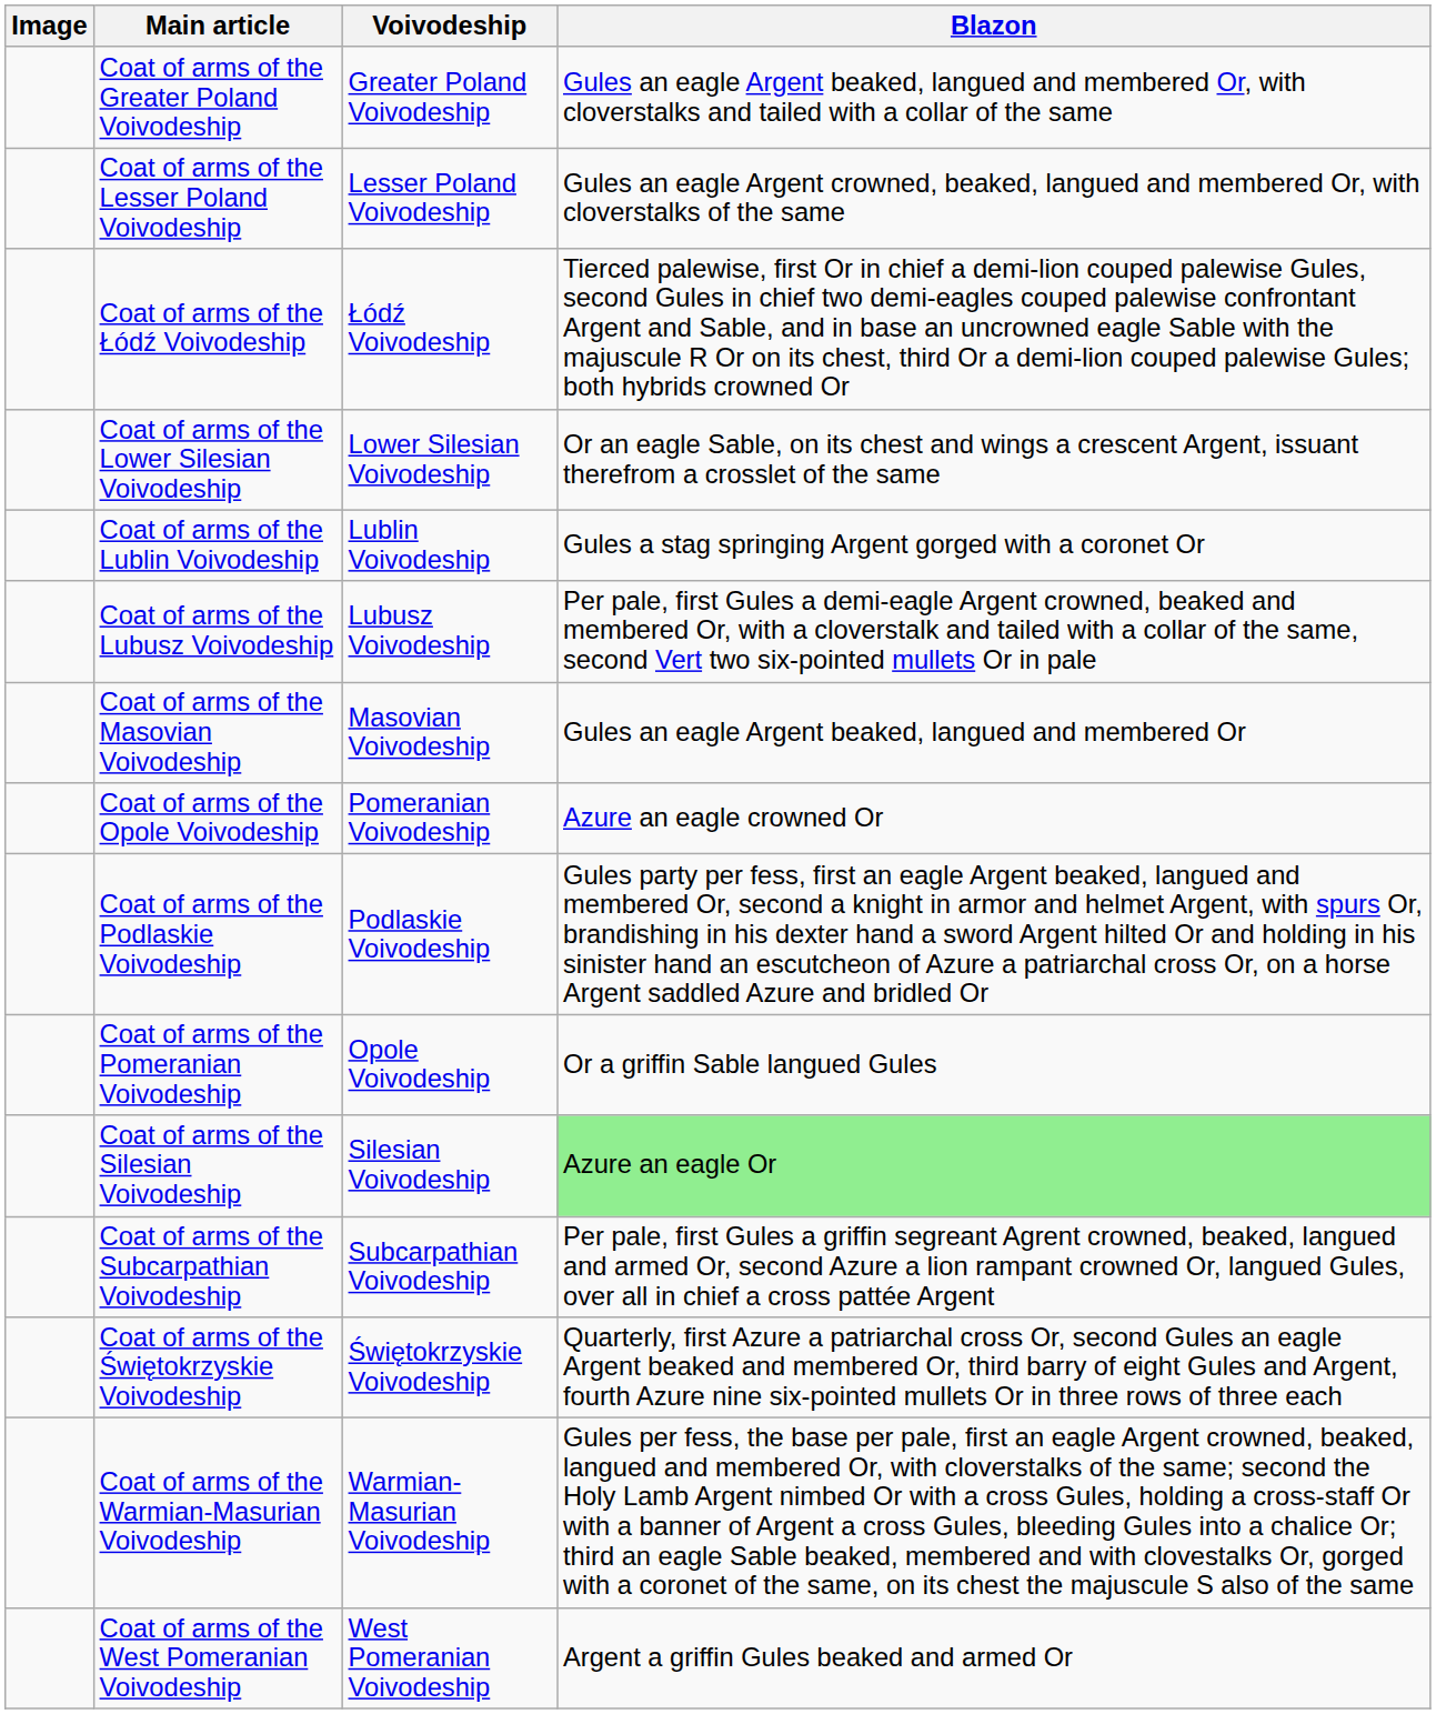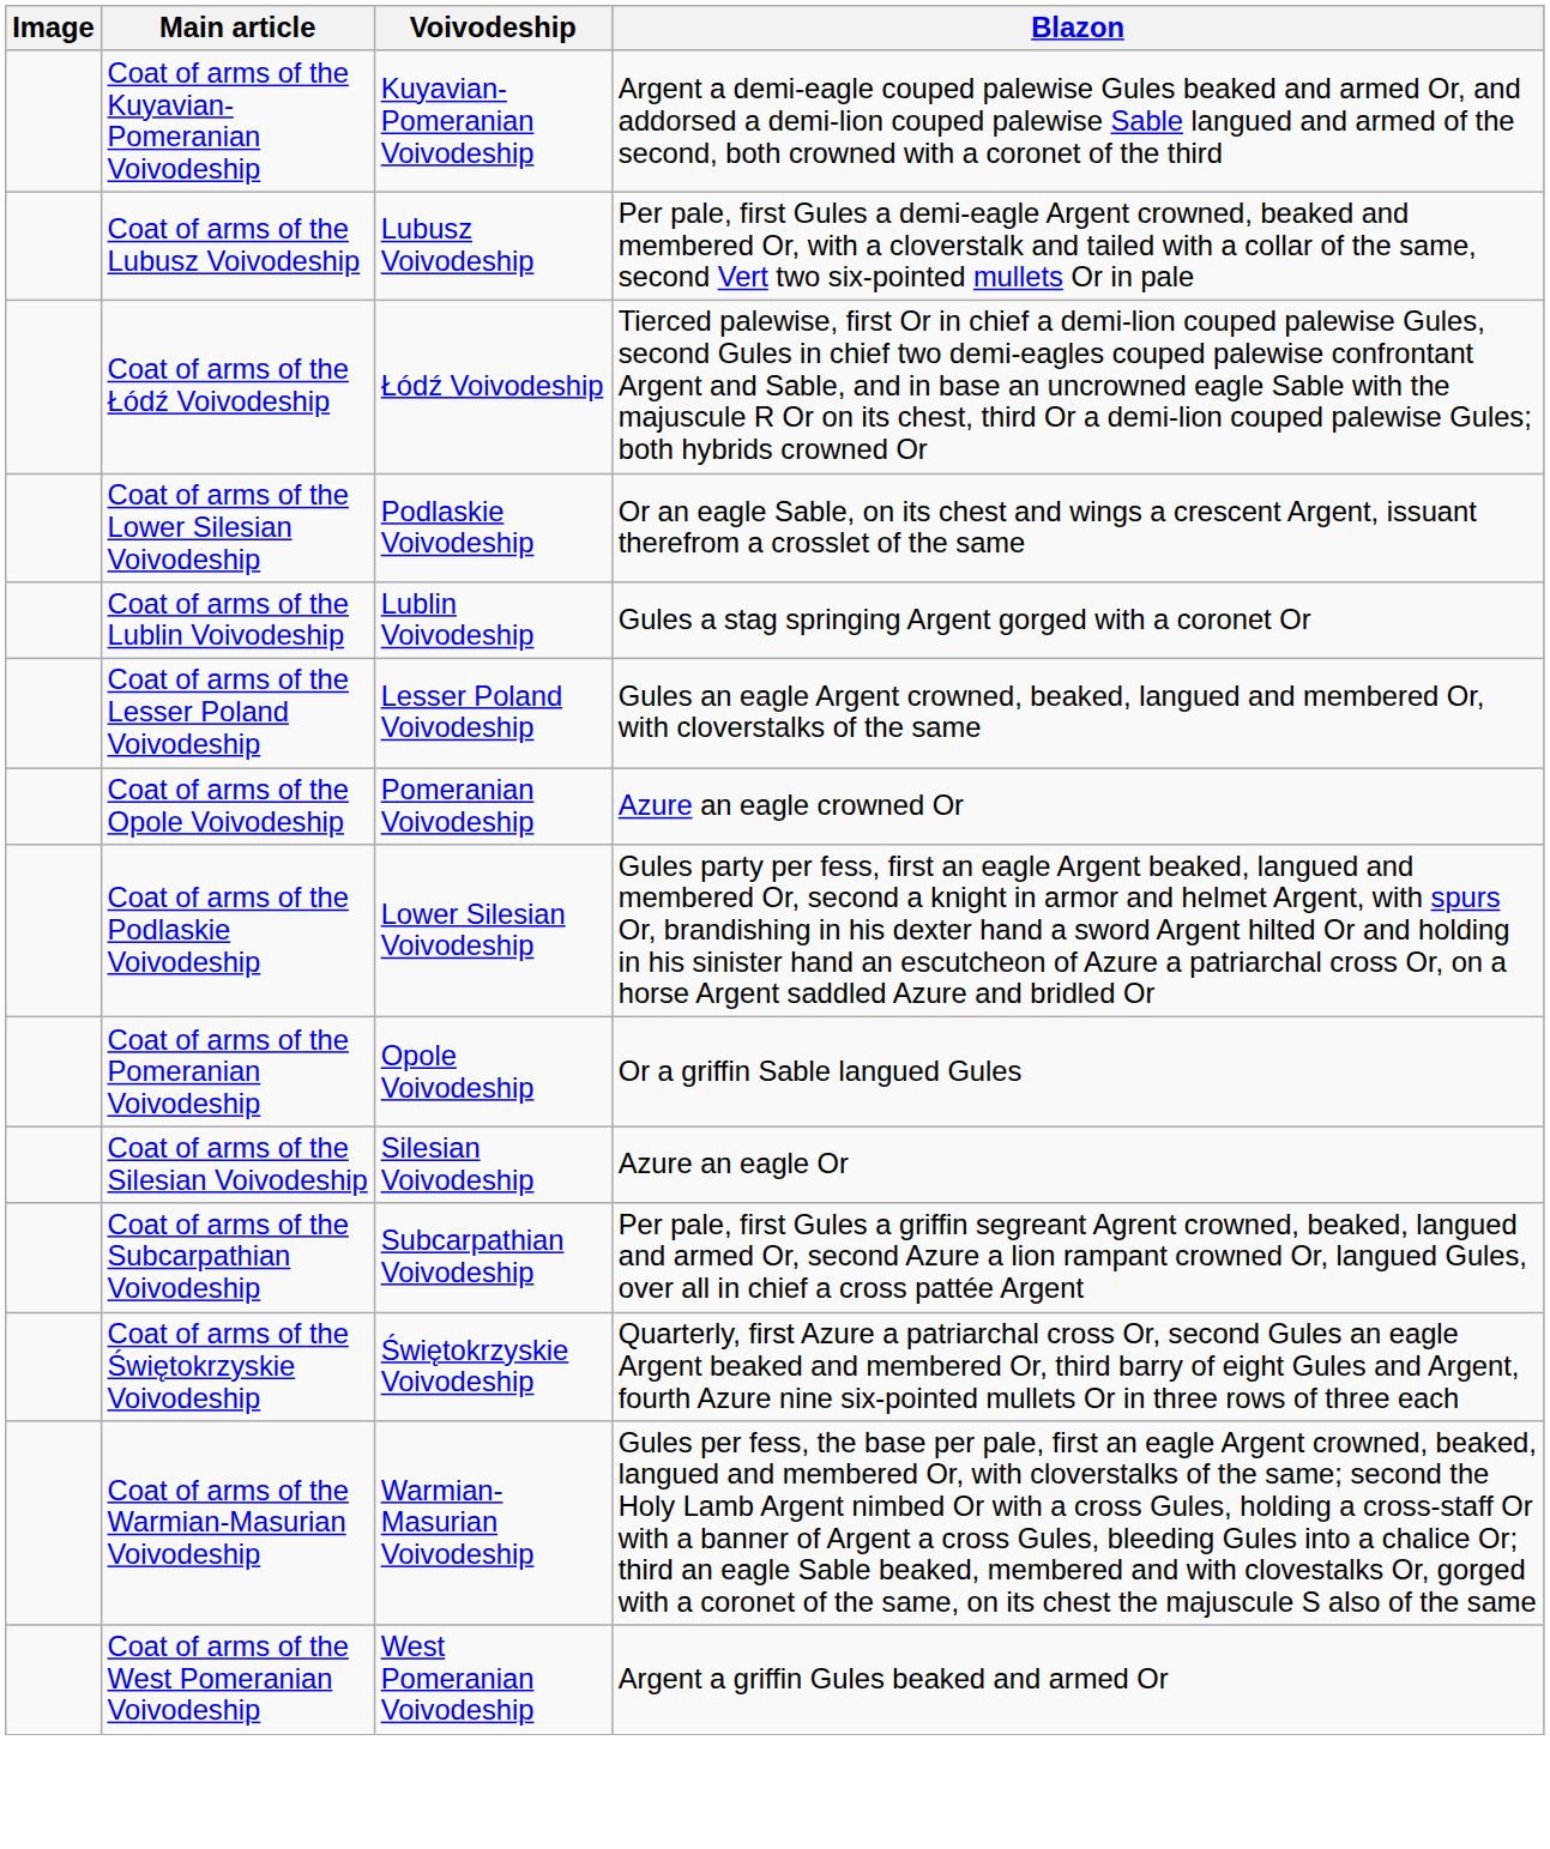 <table class="wikitable">
 <tr>
 <th>Image</th>
 <th>Main article</th>
 <th>Voivodeship</th>
 <th><a href='#'>Blazon</a></th>
 </tr>
 <tr>
 <td></td>
-<td><a href='#'>Coat of arms of the Greater Poland Voivodeship</a></td>
-<td><a href='#'>Greater Poland Voivodeship</a></td>
-<td><a href='#'>Gules</a> an eagle <a href='#'>Argent</a> beaked, langued and membered <a href='#'>Or</a>, with cloverstalks and tailed with a collar of the same</td>
+<td><a href='#'>Coat of arms of the Kuyavian-Pomeranian Voivodeship</a></td>
+<td><a href='#'>Kuyavian-Pomeranian Voivodeship</a></td>
+<td>Argent a demi-eagle couped palewise Gules beaked and armed Or, and addorsed a demi-lion couped palewise <a href='#'>Sable</a> langued and armed of the second, both crowned with a coronet of the third</td>
 </tr>
 <tr>
 <td></td>
-<td><a href='#'>Coat of arms of the Lesser Poland Voivodeship</a></td>
-<td><a href='#'>Lesser Poland Voivodeship</a></td>
-<td>Gules an eagle Argent crowned, beaked, langued and membered Or, with cloverstalks of the same</td>
+<td><a href='#'>Coat of arms of the Lubusz Voivodeship</a></td>
+<td><a href='#'>Lubusz Voivodeship</a></td>
+<td>Per pale, first Gules a demi-eagle Argent crowned, beaked and membered Or, with a cloverstalk and tailed with a collar of the same, second <a href='#'>Vert</a> two six-pointed <a href='#'>mullets</a> Or in pale</td>
 </tr>
 <tr>
 <td></td>
 <td><a href='#'>Coat of arms of the Łódź Voivodeship</a></td>
 <td><a href='#'>Łódź Voivodeship</a></td>
 <td>Tierced palewise, first Or in chief a demi-lion couped palewise Gules, second Gules in chief two demi-eagles couped palewise confrontant Argent and Sable, and in base an uncrowned eagle Sable with the majuscule R Or on its chest, third Or a demi-lion couped palewise Gules; both hybrids crowned Or</td>
 </tr>
 <tr>
 <td></td>
 <td><a href='#'>Coat of arms of the Lower Silesian Voivodeship</a></td>
-<td><a href='#'>Lower Silesian Voivodeship</a></td>
+<td><a href='#'>Podlaskie Voivodeship</a></td>
 <td>Or an eagle Sable, on its chest and wings a crescent Argent, issuant therefrom a crosslet of the same</td>
 </tr>
 <tr>
 <td></td>
 <td><a href='#'>Coat of arms of the Lublin Voivodeship</a></td>
 <td><a href='#'>Lublin Voivodeship</a></td>
 <td>Gules a stag springing Argent gorged with a coronet Or</td>
 </tr>
 <tr>
 <td></td>
-<td><a href='#'>Coat of arms of the Lubusz Voivodeship</a></td>
-<td><a href='#'>Lubusz Voivodeship</a></td>
-<td>Per pale, first Gules a demi-eagle Argent crowned, beaked and membered Or, with a cloverstalk and tailed with a collar of the same, second <a href='#'>Vert</a> two six-pointed <a href='#'>mullets</a> Or in pale</td>
-</tr>
-<tr>
-<td></td>
-<td><a href='#'>Coat of arms of the Masovian Voivodeship</a></td>
-<td><a href='#'>Masovian Voivodeship</a></td>
-<td>Gules an eagle Argent beaked, langued and membered Or</td>
+<td><a href='#'>Coat of arms of the Lesser Poland Voivodeship</a></td>
+<td><a href='#'>Lesser Poland Voivodeship</a></td>
+<td>Gules an eagle Argent crowned, beaked, langued and membered Or, with cloverstalks of the same</td>
 </tr>
 <tr>
 <td></td>
 <td><a href='#'>Coat of arms of the Opole Voivodeship</a></td>
 <td><a href='#'>Pomeranian Voivodeship</a></td>
 <td><a href='#'>Azure</a> an eagle crowned Or</td>
 </tr>
 <tr>
 <td></td>
 <td><a href='#'>Coat of arms of the Podlaskie Voivodeship</a></td>
-<td><a href='#'>Podlaskie Voivodeship</a></td>
+<td><a href='#'>Lower Silesian Voivodeship</a></td>
 <td>Gules party per fess, first an eagle Argent beaked, langued and membered Or, second a knight in armor and helmet Argent, with <a href='#'>spurs</a> Or, brandishing in his dexter hand a sword Argent hilted Or and holding in his sinister hand an escutcheon of Azure a patriarchal cross Or, on a horse Argent saddled Azure and bridled Or</td>
 </tr>
 <tr>
 <td></td>
 <td><a href='#'>Coat of arms of the Pomeranian Voivodeship</a></td>
 <td><a href='#'>Opole Voivodeship</a></td>
 <td>Or a griffin Sable langued Gules</td>
 </tr>
 <tr>
 <td></td>
 <td><a href='#'>Coat of arms of the Silesian Voivodeship</a></td>
 <td><a href='#'>Silesian Voivodeship</a></td>
-<td style="background: lightgreen;">Azure an eagle Or</td>
+<td>Azure an eagle Or</td>
 </tr>
 <tr>
 <td></td>
 <td><a href='#'>Coat of arms of the Subcarpathian Voivodeship</a></td>
 <td><a href='#'>Subcarpathian Voivodeship</a></td>
 <td>Per pale, first Gules a griffin segreant Agrent crowned, beaked, langued and armed Or, second Azure a lion rampant crowned Or, langued Gules, over all in chief a cross pattée Argent</td>
 </tr>
 <tr>
 <td></td>
 <td><a href='#'>Coat of arms of the Świętokrzyskie Voivodeship</a></td>
 <td><a href='#'>Świętokrzyskie Voivodeship</a></td>
 <td>Quarterly, first Azure a patriarchal cross Or, second Gules an eagle Argent beaked and membered Or, third barry of eight Gules and Argent, fourth Azure nine six-pointed mullets Or in three rows of three each</td>
 </tr>
 <tr>
 <td></td>
 <td><a href='#'>Coat of arms of the Warmian-Masurian Voivodeship</a></td>
 <td><a href='#'>Warmian-Masurian Voivodeship</a></td>
 <td>Gules per fess, the base per pale, first an eagle Argent crowned, beaked, langued and membered Or, with cloverstalks of the same; second the Holy Lamb Argent nimbed Or with a cross Gules, holding a cross-staff Or with a banner of Argent a cross Gules, bleeding Gules into a chalice Or; third an eagle Sable beaked, membered and with clovestalks Or, gorged with a coronet of the same, on its chest the majuscule S also of the same</td>
 </tr>
 <tr>
 <td></td>
 <td><a href='#'>Coat of arms of the West Pomeranian Voivodeship</a></td>
 <td><a href='#'>West Pomeranian Voivodeship</a></td>
 <td>Argent a griffin Gules beaked and armed Or</td>
 </tr>
 </table>
